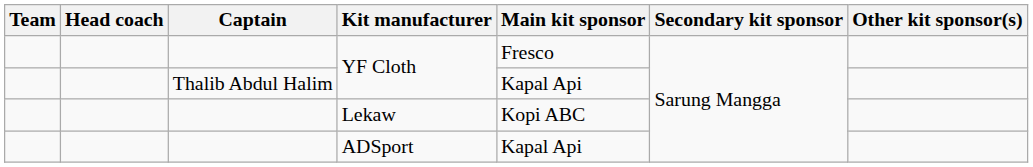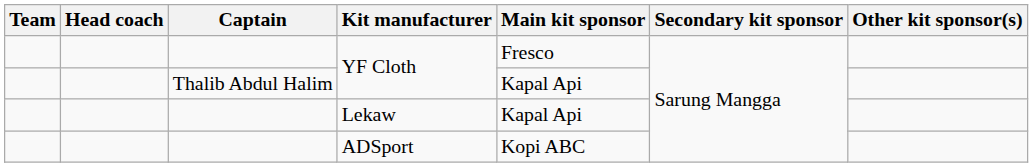 <table class="wikitable">
 <tr>
 <th>Team</th>
 <th>Head coach</th>
 <th>Captain</th>
 <th class="nowrap">Kit manufacturer</th>
 <th>Main kit sponsor</th>
 <th>Secondary kit sponsor</th>
 <th>Other kit sponsor(s)</th>
 </tr>
 <tr>
 <td></td>
 <td></td>
 <td></td>
 <td rowspan=2> YF Cloth</td>
 <td>Fresco</td>
 <td rowspan=4>Sarung Mangga</td>
 <td></td>
 </tr>
 <tr>
 <td></td>
 <td></td>
 <td> Thalib Abdul Halim</td>
 <td>Kapal Api</td>
 <td></td>
 </tr>
 <tr>
 <td></td>
 <td></td>
 <td></td>
 <td> Lekaw</td>
-<td>Kopi ABC</td>
+<td>Kapal Api</td>
 <td></td>
 </tr>
 <tr>
 <td></td>
 <td></td>
 <td></td>
 <td> ADSport</td>
-<td>Kapal Api</td>
+<td>Kopi ABC</td>
 <td></td>
 </tr>
 </table>
